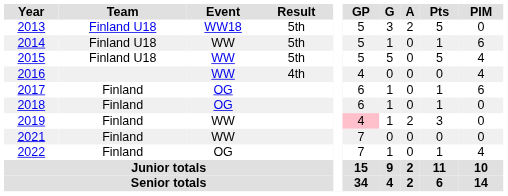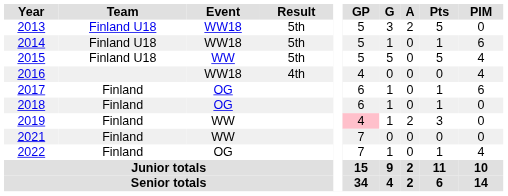 <table border="0" cellpadding="1" cellspacing="0" style="text-align:center; width:40em">
 <tr ALIGN="centre" bgcolor="#e0e0e0">
 <th>Year</th>
 <th>Team</th>
 <th>Event</th>
 <th>Result</th>
 <th rowspan="96" bgcolor="#ffffff"> </th>
 <th>GP</th>
 <th>G</th>
 <th>A</th>
 <th>Pts</th>
 <th>PIM</th>
 </tr>
 <tr>
 <td><a href='#'>2013</a></td>
 <td><a href='#'>Finland U18</a></td>
 <td><a href='#'>WW18</a></td>
 <td>5th</td>
 <td>5</td>
 <td>3</td>
 <td>2</td>
 <td>5</td>
 <td>0</td>
 </tr>
 <tr bgcolor="#f0f0f0">
 <td><a href='#'>2014</a></td>
 <td>Finland U18</td>
-<td>WW</td>
+<td>WW18</td>
 <td>5th</td>
 <td>5</td>
 <td>1</td>
 <td>0</td>
 <td>1</td>
 <td>6</td>
 </tr>
 <tr>
 <td><a href='#'>2015</a></td>
 <td>Finland U18</td>
 <td><a href='#'>WW</a></td>
 <td>5th</td>
 <td>5</td>
 <td>5</td>
 <td>0</td>
 <td>5</td>
 <td>4</td>
 </tr>
 <tr bgcolor="#f0f0f0">
 <td><a href='#'>2016</a></td>
 <td></td>
-<td><a href='#'>WW</a></td>
+<td>WW18</td>
 <td>4th</td>
 <td>4</td>
 <td>0</td>
 <td>0</td>
 <td>0</td>
 <td>4</td>
 </tr>
 <tr>
 <td><a href='#'>2017</a></td>
 <td>Finland</td>
 <td><a href='#'>OG</a></td>
 <td></td>
 <td>6</td>
 <td>1</td>
 <td>0</td>
 <td>1</td>
 <td>6</td>
 </tr>
 <tr bgcolor="#f0f0f0">
 <td><a href='#'>2018</a></td>
 <td>Finland</td>
 <td><a href='#'>OG</a></td>
 <td></td>
 <td>6</td>
 <td>1</td>
 <td>0</td>
 <td>1</td>
 <td>0</td>
 </tr>
 <tr>
 <td><a href='#'>2019</a></td>
 <td>Finland</td>
 <td>WW</td>
 <td></td>
 <td style="background: pink;">4</td>
 <td>1</td>
 <td>2</td>
 <td>3</td>
 <td>0</td>
 </tr>
 <tr bgcolor="#f0f0f0">
 <td><a href='#'>2021</a></td>
 <td>Finland</td>
 <td>WW</td>
 <td></td>
 <td>7</td>
 <td>0</td>
 <td>0</td>
 <td>0</td>
 <td>0</td>
 </tr>
 <tr>
 <td><a href='#'>2022</a></td>
 <td>Finland</td>
 <td>OG</td>
 <td></td>
 <td>7</td>
 <td>1</td>
 <td>0</td>
 <td>1</td>
 <td>4</td>
 </tr>
 <tr align="centre" bgcolor="#e0e0e0">
 <th colspan="4">Junior totals</th>
 <th>15</th>
 <th>9</th>
 <th>2</th>
 <th>11</th>
 <th>10</th>
 </tr>
 <tr align="centre" bgcolor="#e0e0e0">
 <th colspan="4">Senior totals</th>
 <th>34</th>
 <th>4</th>
 <th>2</th>
 <th>6</th>
 <th>14</th>
 </tr>
 </table>
